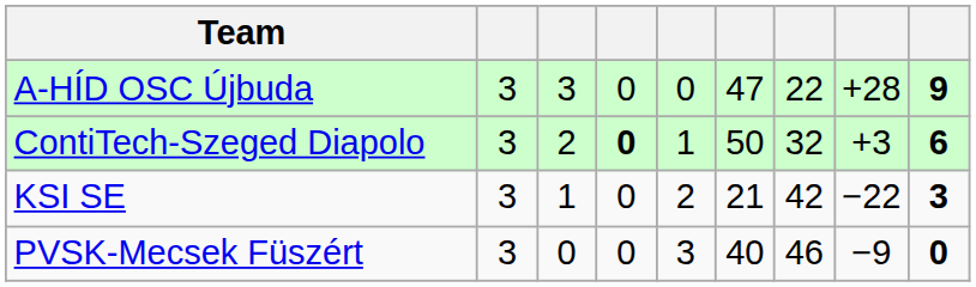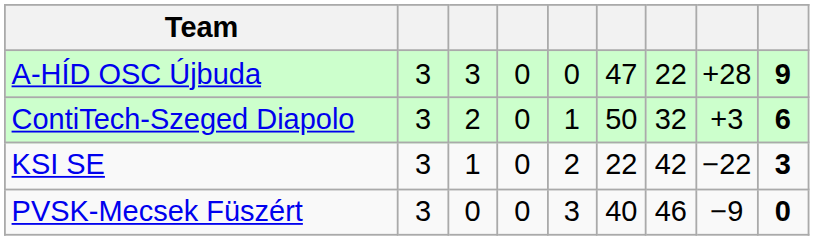 <table class="wikitable" style="text-align:center;">
 <tr>
 <th width=210>Team</th>
 <th width=20></th>
 <th width=20></th>
 <th width=20></th>
 <th width=20></th>
 <th width=20></th>
 <th width=20></th>
 <th width=20></th>
 <th width=20></th>
 </tr>
 <tr style="background:#cfc;">
 <td align="left"> <a href='#'>A-HÍD OSC Újbuda</a></td>
 <td>3</td>
 <td>3</td>
 <td>0</td>
 <td>0</td>
 <td>47</td>
 <td>22</td>
 <td>+28</td>
 <td><strong>9</strong></td>
 </tr>
 <tr style="background:#cfc;">
 <td align="left"> <a href='#'>ContiTech-Szeged Diapolo</a></td>
 <td>3</td>
 <td>2</td>
-<td><strong>0</strong></td>
+<td>0</td>
 <td>1</td>
 <td>50</td>
 <td>32</td>
 <td>+3</td>
 <td><strong>6</strong></td>
 </tr>
 <tr>
 <td align="left"> <a href='#'>KSI SE</a></td>
 <td>3</td>
 <td>1</td>
 <td>0</td>
 <td>2</td>
-<td>21</td>
+<td>22</td>
 <td>42</td>
 <td>−22</td>
 <td><strong>3</strong></td>
 </tr>
 <tr>
 <td align="left"> <a href='#'>PVSK-Mecsek Füszért</a></td>
 <td>3</td>
 <td>0</td>
 <td>0</td>
 <td>3</td>
 <td>40</td>
 <td>46</td>
 <td>−9</td>
 <td><strong>0</strong></td>
 </tr>
 </table>
